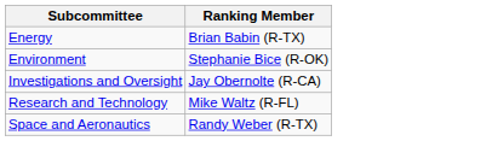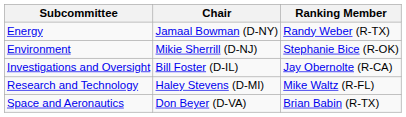 <table class="wikitable">
 <tr>
 <th>Subcommittee</th>
+<th>Chair</th>
 <th>Ranking Member</th>
 </tr>
 <tr>
 <td><a href='#'>Energy</a></td>
-<td><a href='#'>Brian Babin</a> (R-TX)</td>
+<td><a href='#'>Jamaal Bowman</a> (D-NY)</td>
+<td><a href='#'>Randy Weber</a> (R-TX)</td>
 </tr>
 <tr>
 <td><a href='#'>Environment</a></td>
+<td><a href='#'>Mikie Sherrill</a> (D-NJ)</td>
 <td><a href='#'>Stephanie Bice</a> (R-OK)</td>
 </tr>
 <tr>
 <td><a href='#'>Investigations and Oversight</a></td>
+<td><a href='#'>Bill Foster</a> (D-IL)</td>
 <td><a href='#'>Jay Obernolte</a> (R-CA)</td>
 </tr>
 <tr>
 <td><a href='#'>Research and Technology</a></td>
+<td><a href='#'>Haley Stevens</a> (D-MI)</td>
 <td><a href='#'>Mike Waltz</a> (R-FL)</td>
 </tr>
 <tr>
 <td><a href='#'>Space and Aeronautics</a></td>
-<td><a href='#'>Randy Weber</a> (R-TX)</td>
+<td><a href='#'>Don Beyer</a> (D-VA)</td>
+<td><a href='#'>Brian Babin</a> (R-TX)</td>
 </tr>
 </table>
